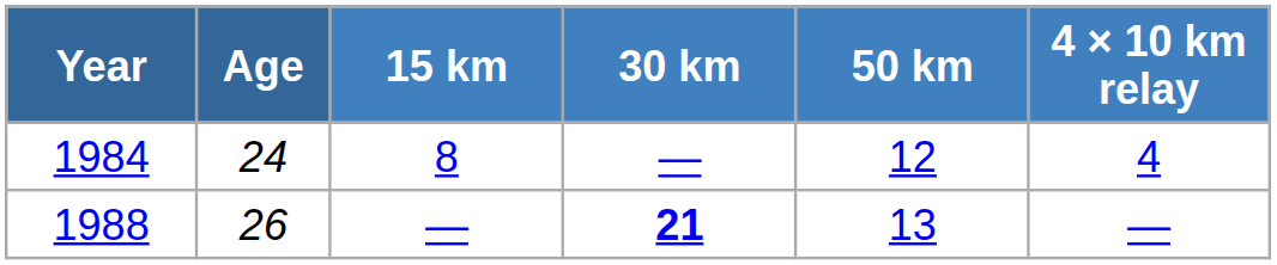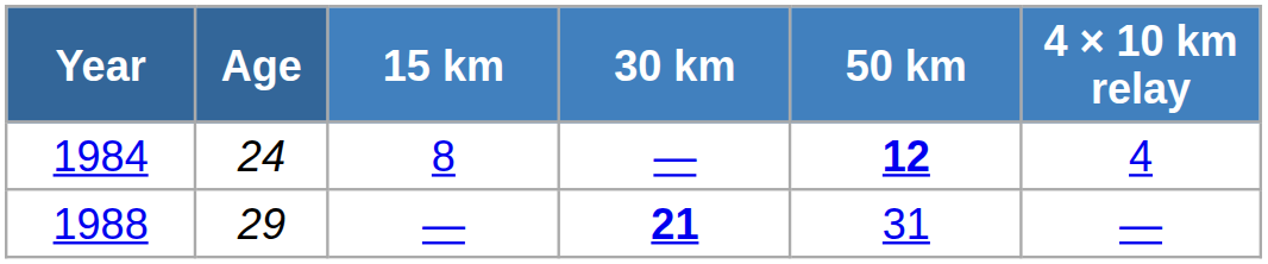 <table class="wikitable" style="font-size:95%; text-align:center; border:grey solid 1px; border-collapse:collapse; background:#ffffff;">
 <tr>
 <th style="background-color:#369; color:white; width:60px;"> Year </th>
 <th style="background-color:#369; color:white; width:40px;"> Age </th>
 <th style="background-color:#4180be; color:white; width:75px;"> 15 km </th>
 <th style="background-color:#4180be; color:white; width:75px;"> 30 km </th>
 <th style="background-color:#4180be; color:white; width:75px;"> 50 km </th>
 <th style="background-color:#4180be; color:white; width:75px;"> 4 × 10 km <br> relay </th>
 </tr>
 <tr>
 <td><a href='#'>1984</a></td>
 <td><em>24</em></td>
 <td><a href='#'>8</a></td>
 <td><a href='#'>—</a></td>
-<td><a href='#'>12</a></td>
+<td><strong><a href='#'>12</a></strong></td>
 <td><a href='#'>4</a></td>
 </tr>
 <tr>
 <td><a href='#'>1988</a></td>
-<td><em>26</em></td>
+<td><em>29</em></td>
 <td><a href='#'>—</a></td>
 <td><strong><a href='#'>21</a></strong></td>
-<td><a href='#'>13</a></td>
+<td><a href='#'>31</a></td>
 <td><a href='#'>—</a></td>
 </tr>
 </table>
